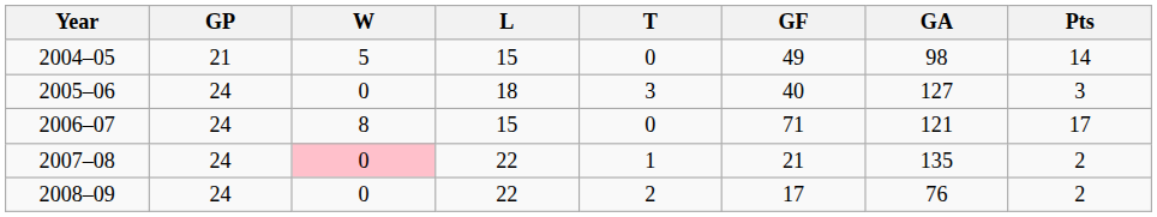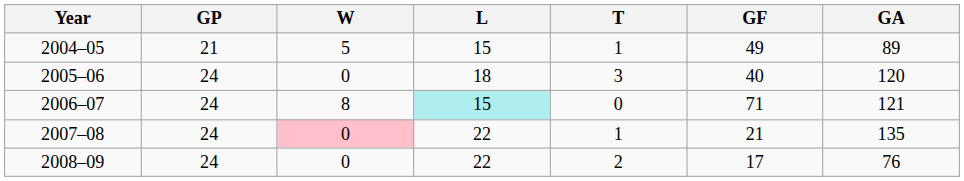 <table class="wikitable sortable">
 <tr>
 <th bgcolor="#DDDDFF" width="7.5%">Year</th>
 <th bgcolor="#DDDDFF" width="7.5%" title="Games played" class="unsortable">GP</th>
 <th bgcolor="#DDDDFF" width="7.5%" title="Wins">W</th>
 <th bgcolor="#DDDDFF" width="7.5%" title="Losses">L</th>
 <th bgcolor="#DDDDFF" width="7.5%" title="Ties">T</th>
 <th bgcolor="#DDDDFF" width="7.5%" title="Goals for">GF</th>
 <th bgcolor="#DDDDFF" width="7.5%" title="Goals against">GA</th>
-<th bgcolor="#DDDDFF" width="7.5%" title="Points">Pts</th>
 </tr>
 <tr align=center>
 <td>2004–05</td>
 <td>21</td>
 <td>5</td>
 <td>15</td>
-<td>0</td>
+<td>1</td>
 <td>49</td>
-<td>98</td>
-<td>14</td>
+<td>89</td>
 </tr>
 <tr align=center>
 <td>2005–06</td>
 <td>24</td>
 <td>0</td>
 <td>18</td>
 <td>3</td>
 <td>40</td>
-<td>127</td>
-<td>3</td>
+<td>120</td>
 </tr>
 <tr align=center>
 <td>2006–07</td>
 <td>24</td>
 <td>8</td>
-<td>15</td>
+<td style="background: paleturquoise;">15</td>
 <td>0</td>
 <td>71</td>
 <td>121</td>
-<td>17</td>
 </tr>
 <tr align=center>
 <td>2007–08</td>
 <td>24</td>
 <td style="background: pink;">0</td>
 <td>22</td>
 <td>1</td>
 <td>21</td>
 <td>135</td>
-<td>2</td>
 </tr>
 <tr align=center>
 <td>2008–09</td>
 <td>24</td>
 <td>0</td>
 <td>22</td>
 <td>2</td>
 <td>17</td>
 <td>76</td>
-<td>2</td>
 </tr>
 </table>
